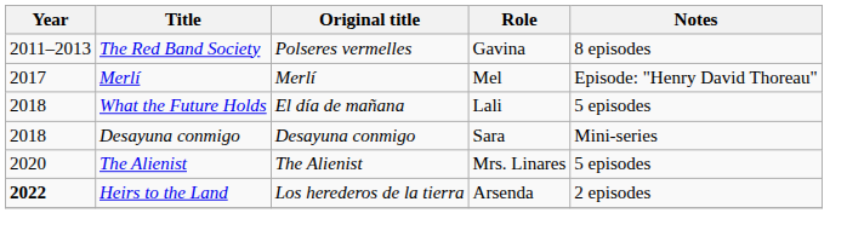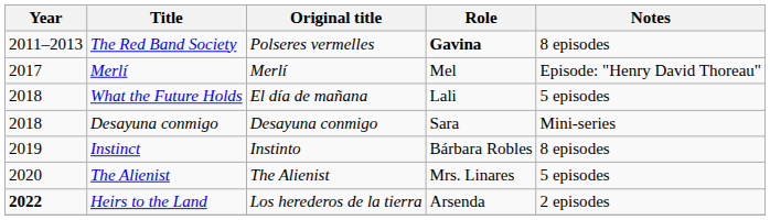 <table class="wikitable sortable">
 <tr>
 <th>Year</th>
 <th>Title</th>
 <th>Original title</th>
 <th>Role</th>
 <th>Notes</th>
 </tr>
 <tr>
 <td>2011–2013</td>
 <td><em><a href='#'>The Red Band Society</a></em></td>
 <td><em>Polseres vermelles</em></td>
-<td>Gavina</td>
+<td><strong>Gavina</strong></td>
 <td>8 episodes</td>
 </tr>
 <tr>
 <td>2017</td>
 <td><em><a href='#'>Merlí</a></em></td>
 <td><em>Merlí</em></td>
 <td>Mel</td>
 <td>Episode: "Henry David Thoreau"</td>
 </tr>
 <tr>
 <td>2018</td>
 <td><em><a href='#'>What the Future Holds</a></em></td>
 <td><em>El día de mañana</em></td>
 <td>Lali</td>
 <td>5 episodes</td>
 </tr>
 <tr>
 <td>2018</td>
 <td><em>Desayuna conmigo</em></td>
 <td><em>Desayuna conmigo</em></td>
 <td>Sara</td>
 <td>Mini-series</td>
 </tr>
 <tr>
+<td>2019</td>
+<td><em><a href='#'>Instinct</a></em></td>
+<td><em>Instinto</em></td>
+<td>Bárbara Robles</td>
+<td>8 episodes</td>
+</tr>
+<tr>
 <td>2020</td>
 <td><em><a href='#'>The Alienist</a></em></td>
 <td><em>The Alienist</em></td>
 <td>Mrs. Linares</td>
 <td>5 episodes</td>
 </tr>
 <tr>
 <td><strong>2022</strong></td>
 <td><em><a href='#'>Heirs to the Land</a></em></td>
 <td><em>Los herederos de la tierra</em></td>
 <td>Arsenda</td>
 <td>2 episodes</td>
 </tr>
 <tr>
 </tr>
 </table>
